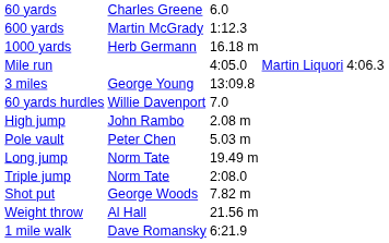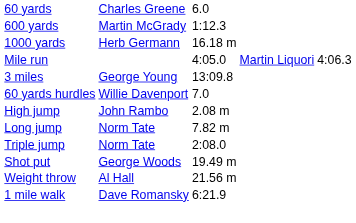 <table>
 <tr>
 <td><a href='#'>60 yards</a></td>
 <td><a href='#'>Charles Greene</a></td>
 <td>6.0</td>
 <td></td>
 <td></td>
 <td></td>
 <td></td>
 </tr>
 <tr>
 <td><a href='#'>600 yards</a></td>
 <td><a href='#'>Martin McGrady</a></td>
 <td>1:12.3</td>
 <td></td>
 <td></td>
 <td></td>
 <td></td>
 </tr>
 <tr>
 <td><a href='#'>1000 yards</a></td>
 <td><a href='#'>Herb Germann</a></td>
 <td>16.18 m</td>
 <td></td>
 <td></td>
 <td></td>
 <td></td>
 </tr>
 <tr>
 <td><a href='#'>Mile run</a></td>
 <td></td>
 <td>4:05.0</td>
 <td><a href='#'>Martin Liquori</a></td>
 <td>4:06.3</td>
 <td></td>
 <td></td>
 </tr>
 <tr>
 <td><a href='#'>3 miles</a></td>
 <td><a href='#'>George Young</a></td>
 <td>13:09.8</td>
 <td></td>
 <td></td>
 <td></td>
 <td></td>
 </tr>
 <tr>
 <td><a href='#'>60 yards hurdles</a></td>
 <td><a href='#'>Willie Davenport</a></td>
 <td>7.0</td>
 <td></td>
 <td></td>
 <td></td>
 <td></td>
 </tr>
 <tr>
 <td><a href='#'>High jump</a></td>
 <td><a href='#'>John Rambo</a></td>
 <td>2.08 m</td>
 <td></td>
 <td></td>
 <td></td>
 <td></td>
 </tr>
 <tr>
-<td><a href='#'>Pole vault</a></td>
-<td><a href='#'>Peter Chen</a></td>
-<td>5.03 m</td>
-<td></td>
-<td></td>
-<td></td>
-<td></td>
-</tr>
-<tr>
 <td><a href='#'>Long jump</a></td>
 <td><a href='#'>Norm Tate</a></td>
-<td>19.49 m</td>
+<td>7.82 m</td>
 <td></td>
 <td></td>
 <td></td>
 <td></td>
 </tr>
 <tr>
 <td><a href='#'>Triple jump</a></td>
 <td><a href='#'>Norm Tate</a></td>
 <td>2:08.0</td>
 <td></td>
 <td></td>
 <td></td>
 <td></td>
 </tr>
 <tr>
 <td><a href='#'>Shot put</a></td>
 <td><a href='#'>George Woods</a></td>
-<td>7.82 m</td>
+<td>19.49 m</td>
 <td></td>
 <td></td>
 <td></td>
 <td></td>
 </tr>
 <tr>
 <td><a href='#'>Weight throw</a></td>
 <td><a href='#'>Al Hall</a></td>
 <td>21.56 m</td>
 <td></td>
 <td></td>
 <td></td>
 <td></td>
 </tr>
 <tr>
 <td><a href='#'>1 mile walk</a></td>
 <td><a href='#'>Dave Romansky</a></td>
 <td>6:21.9</td>
 <td></td>
 <td></td>
 <td></td>
 <td></td>
 </tr>
 </table>
